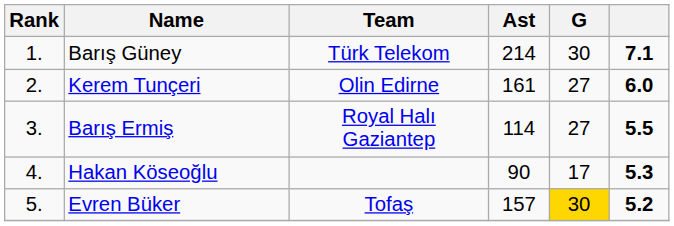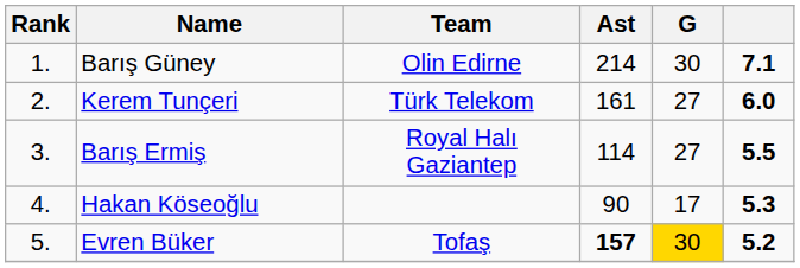 <table class="wikitable" style="text-align: center;">
 <tr>
 <th>Rank</th>
 <th width=170>Name</th>
 <th width=150>Team</th>
 <th width=40>Ast</th>
 <th width=40>G</th>
 <th width=40></th>
 </tr>
 <tr>
 <td>1.</td>
 <td align="left"> Barış Güney</td>
-<td><a href='#'>Türk Telekom</a></td>
+<td><a href='#'>Olin Edirne</a></td>
 <td>214</td>
 <td>30</td>
 <td><strong>7.1</strong></td>
 </tr>
 <tr>
 <td>2.</td>
 <td align="left"> <a href='#'>Kerem Tunçeri</a></td>
-<td><a href='#'>Olin Edirne</a></td>
+<td><a href='#'>Türk Telekom</a></td>
 <td>161</td>
 <td>27</td>
 <td><strong>6.0</strong></td>
 </tr>
 <tr>
 <td>3.</td>
 <td align="left"> <a href='#'>Barış Ermiş</a></td>
 <td><a href='#'>Royal Halı Gaziantep</a></td>
 <td>114</td>
 <td>27</td>
 <td><strong>5.5</strong></td>
 </tr>
 <tr>
 <td>4.</td>
 <td align="left"> <a href='#'>Hakan Köseoğlu</a></td>
 <td></td>
 <td>90</td>
 <td>17</td>
 <td><strong>5.3</strong></td>
 </tr>
 <tr>
 <td>5.</td>
 <td align="left"> <a href='#'>Evren Büker</a></td>
 <td><a href='#'>Tofaş</a></td>
-<td>157</td>
+<td><strong>157</strong></td>
 <td style="background: gold;">30</td>
 <td><strong>5.2</strong></td>
 </tr>
 <tr>
 </tr>
 </table>
